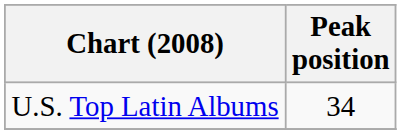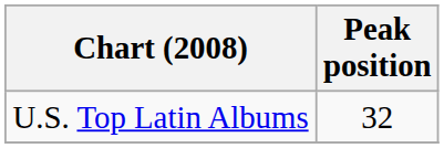 <table class="wikitable">
 <tr>
 <th>Chart (2008)</th>
 <th>Peak<br>position</th>
 </tr>
 <tr>
 <td align="left">U.S. <a href='#'>Top Latin Albums</a></td>
-<td align="center">34</td>
+<td align="center">32</td>
 </tr>
 <tr>
 </tr>
 <tr>
 </tr>
 </table>
